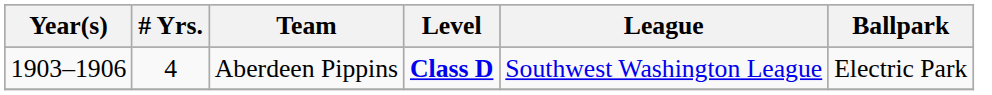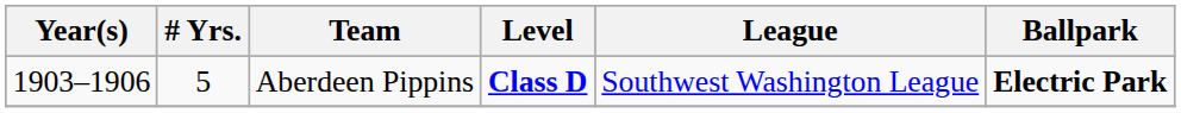 <table class="wikitable" style="text-align:center; font-size: 95%;">
 <tr>
 <th>Year(s)</th>
 <th># Yrs.</th>
 <th>Team</th>
 <th>Level</th>
 <th>League</th>
 <th>Ballpark</th>
 </tr>
 <tr>
 <td>1903–1906</td>
-<td>4</td>
+<td>5</td>
 <td>Aberdeen Pippins</td>
 <td><strong><a href='#'>Class D</a></strong></td>
 <td><a href='#'>Southwest Washington League</a></td>
-<td>Electric Park</td>
+<td><strong>Electric Park</strong></td>
 </tr>
 <tr>
 </tr>
 </table>
